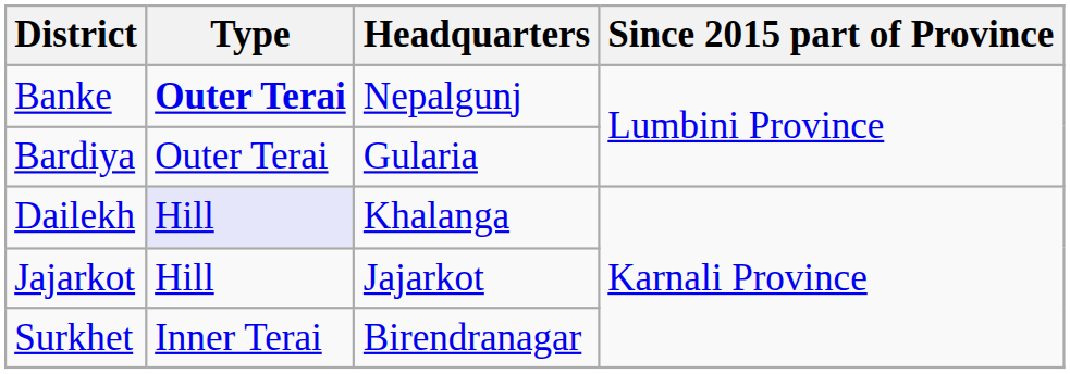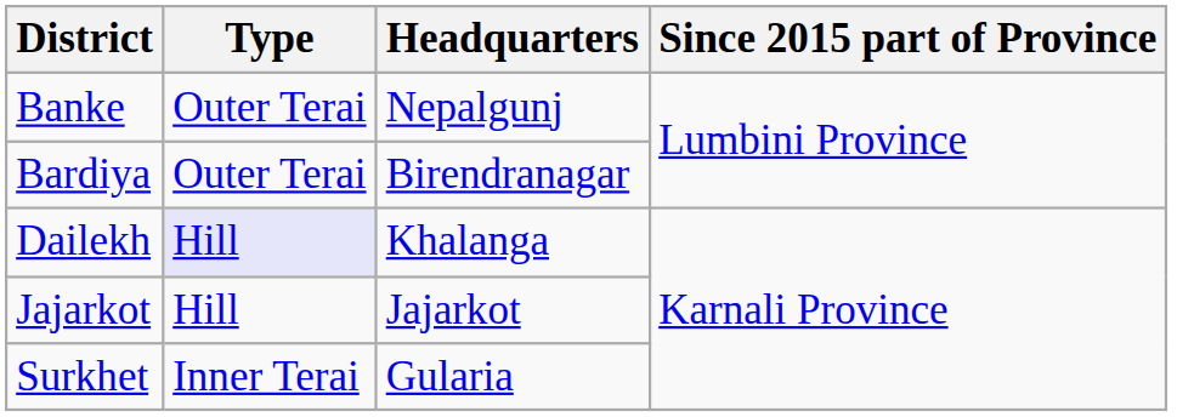 <table class="wikitable">
 <tr>
 <th>District</th>
 <th>Type</th>
 <th>Headquarters</th>
 <th>Since 2015 part of Province</th>
 </tr>
 <tr>
 <td><a href='#'>Banke</a></td>
-<td><strong><a href='#'>Outer Terai</a></strong></td>
+<td><a href='#'>Outer Terai</a></td>
 <td><a href='#'>Nepalgunj</a></td>
 <td rowspan="2"><a href='#'>Lumbini Province</a></td>
 </tr>
 <tr>
 <td><a href='#'>Bardiya</a></td>
 <td><a href='#'>Outer Terai</a></td>
-<td><a href='#'>Gularia</a></td>
+<td><a href='#'>Birendranagar</a></td>
 </tr>
 <tr>
 <td><a href='#'>Dailekh</a></td>
 <td style="background: lavender;"><a href='#'>Hill</a></td>
 <td><a href='#'>Khalanga</a></td>
 <td rowspan="3"><a href='#'>Karnali Province</a></td>
 </tr>
 <tr>
 <td><a href='#'>Jajarkot</a></td>
 <td><a href='#'>Hill</a></td>
 <td><a href='#'>Jajarkot</a></td>
 </tr>
 <tr>
 <td><a href='#'>Surkhet</a></td>
 <td><a href='#'>Inner Terai</a></td>
-<td><a href='#'>Birendranagar</a></td>
+<td><a href='#'>Gularia</a></td>
 </tr>
 </table>
